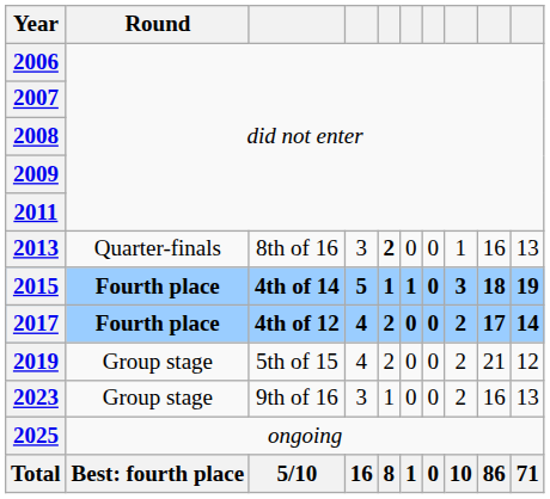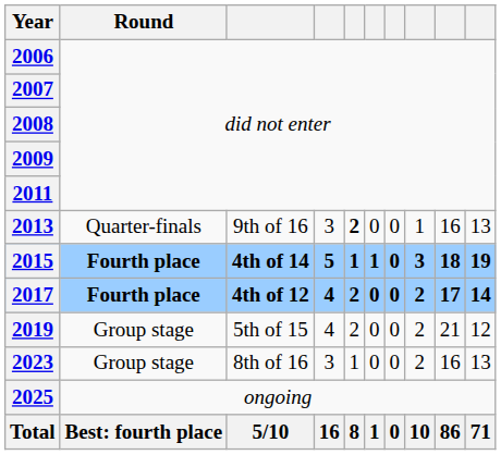 <table class="wikitable" style="font-size:90%; text-align:center;">
 <tr>
 <th>Year</th>
 <th>Round</th>
 <th></th>
 <th></th>
 <th></th>
 <th></th>
 <th></th>
 <th></th>
 <th></th>
 <th></th>
 </tr>
 <tr>
 <th> <a href='#'>2006</a></th>
 <td colspan="9" rowspan="5"><em>did not enter</em></td>
 </tr>
 <tr>
 <th> <a href='#'>2007</a></th>
 </tr>
 <tr>
 <th> <a href='#'>2008</a></th>
 </tr>
 <tr>
 <th> <a href='#'>2009</a></th>
 </tr>
 <tr>
 <th> <a href='#'>2011</a></th>
 </tr>
 <tr>
 <th> <a href='#'>2013</a></th>
 <td>Quarter-finals</td>
-<td>8th of 16</td>
+<td>9th of 16</td>
 <td>3</td>
 <td><strong>2</strong></td>
 <td>0</td>
 <td>0</td>
 <td>1</td>
 <td>16</td>
 <td>13</td>
 </tr>
 <tr style="background:#9acdff;">
 <th> <a href='#'>2015</a></th>
 <td><strong>Fourth place</strong></td>
 <td><strong>4th of 14</strong></td>
 <td><strong>5</strong></td>
 <td><strong>1</strong></td>
 <td><strong>1</strong></td>
 <td><strong>0</strong></td>
 <td><strong>3</strong></td>
 <td><strong>18</strong></td>
 <td><strong>19</strong></td>
 </tr>
 <tr style="background:#9acdff;">
 <th><strong> <a href='#'>2017</a></strong></th>
 <td><strong>Fourth place</strong></td>
 <td><strong>4th of 12</strong></td>
 <td><strong>4</strong></td>
 <td><strong>2</strong></td>
 <td><strong>0</strong></td>
 <td><strong>0</strong></td>
 <td><strong>2</strong></td>
 <td><strong>17</strong></td>
 <td><strong>14</strong></td>
 </tr>
 <tr>
 <th> <a href='#'>2019</a></th>
 <td>Group stage</td>
 <td>5th of 15</td>
 <td>4</td>
 <td>2</td>
 <td>0</td>
 <td>0</td>
 <td>2</td>
 <td>21</td>
 <td>12</td>
 </tr>
 <tr>
 <th> <a href='#'>2023</a></th>
 <td>Group stage</td>
-<td>9th of 16</td>
+<td>8th of 16</td>
 <td>3</td>
 <td>1</td>
 <td>0</td>
 <td>0</td>
 <td>2</td>
 <td>16</td>
 <td>13</td>
 </tr>
 <tr>
 <th> <a href='#'>2025</a></th>
 <td colspan="9"><em>ongoing</em></td>
 </tr>
 <tr>
 <th>Total</th>
 <th>Best: fourth place</th>
 <th>5/10</th>
 <th>16</th>
 <th>8</th>
 <th>1</th>
 <th>0</th>
 <th>10</th>
 <th>86</th>
 <th>71</th>
 </tr>
 </table>
